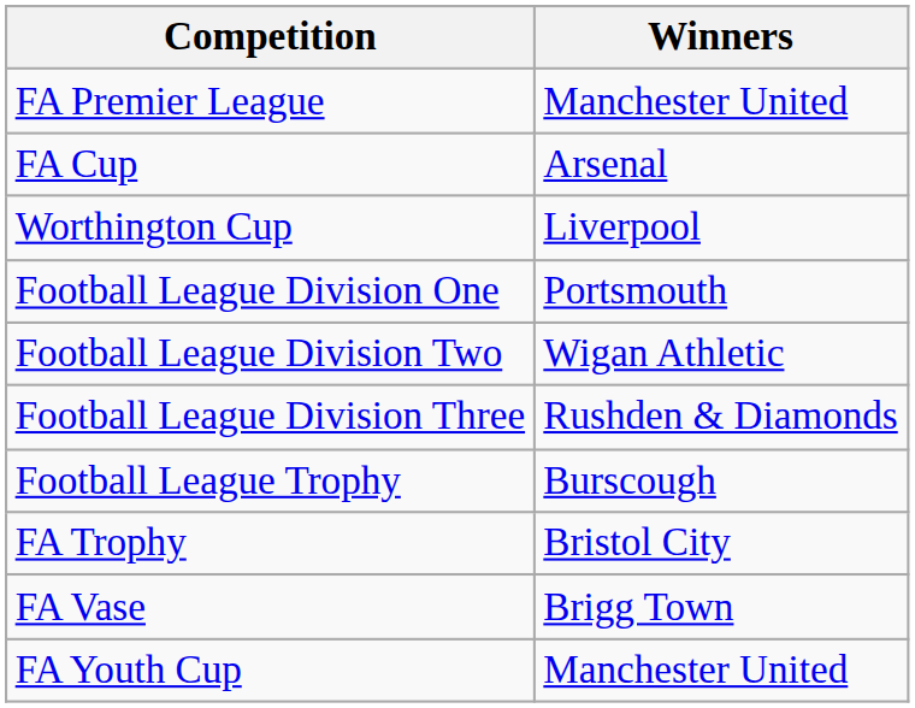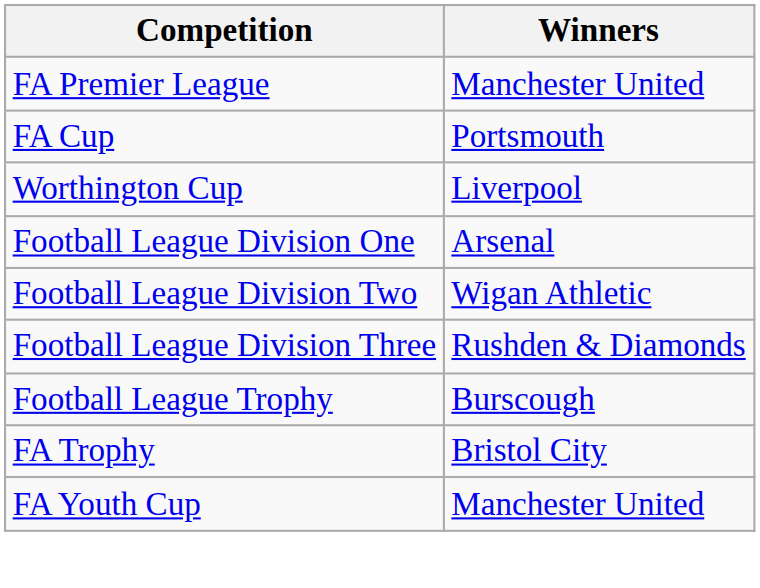 <table class="wikitable">
 <tr>
 <th>Competition</th>
 <th>Winners</th>
 </tr>
 <tr>
 <td><a href='#'>FA Premier League</a></td>
 <td><a href='#'>Manchester United</a></td>
 </tr>
 <tr>
 <td><a href='#'>FA Cup</a></td>
-<td><a href='#'>Arsenal</a></td>
+<td><a href='#'>Portsmouth</a></td>
 </tr>
 <tr>
 <td><a href='#'>Worthington Cup</a></td>
 <td><a href='#'>Liverpool</a></td>
 </tr>
 <tr>
 <td><a href='#'>Football League Division One</a></td>
-<td><a href='#'>Portsmouth</a></td>
+<td><a href='#'>Arsenal</a></td>
 </tr>
 <tr>
 <td><a href='#'>Football League Division Two</a></td>
 <td><a href='#'>Wigan Athletic</a></td>
 </tr>
 <tr>
 <td><a href='#'>Football League Division Three</a></td>
 <td><a href='#'>Rushden & Diamonds</a></td>
 </tr>
 <tr>
 <td><a href='#'>Football League Trophy</a></td>
 <td><a href='#'>Burscough</a></td>
 </tr>
 <tr>
 <td><a href='#'>FA Trophy</a></td>
 <td><a href='#'>Bristol City</a></td>
 </tr>
 <tr>
-<td><a href='#'>FA Vase</a></td>
-<td><a href='#'>Brigg Town</a></td>
-</tr>
-<tr>
 <td><a href='#'>FA Youth Cup</a></td>
 <td><a href='#'>Manchester United</a></td>
 </tr>
 </table>
